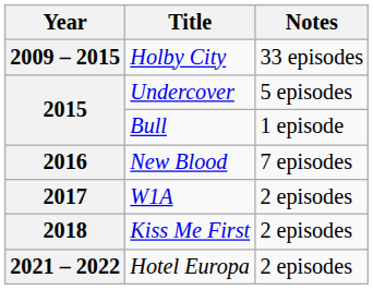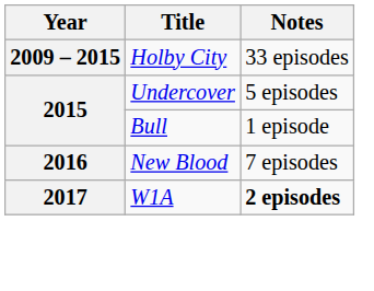 <table class="wikitable unsortable">
 <tr>
 <th>Year</th>
 <th>Title</th>
 <th>Notes</th>
 </tr>
 <tr>
 <th scope="row">2009 – 2015</th>
 <td><em><a href='#'>Holby City</a></em></td>
 <td>33 episodes</td>
 </tr>
 <tr>
 <th scope="row" rowspan="2">2015</th>
 <td><em><a href='#'>Undercover</a></em></td>
 <td>5 episodes</td>
 </tr>
 <tr>
 <td><em><a href='#'>Bull</a></em></td>
 <td>1 episode</td>
 </tr>
 <tr>
 <th scope="row">2016</th>
 <td><em><a href='#'>New Blood</a></em></td>
 <td>7 episodes</td>
 </tr>
 <tr>
 <th scope="row">2017</th>
 <td><em><a href='#'>W1A</a></em></td>
-<td>2 episodes</td>
-</tr>
-<tr>
-<th scope="row">2018</th>
-<td><em><a href='#'>Kiss Me First</a></em></td>
-<td>2 episodes</td>
-</tr>
-<tr>
-<th scope="row">2021 – 2022</th>
-<td><em>Hotel Europa</em></td>
-<td>2 episodes</td>
+<td><strong>2 episodes</strong></td>
 </tr>
 </table>
